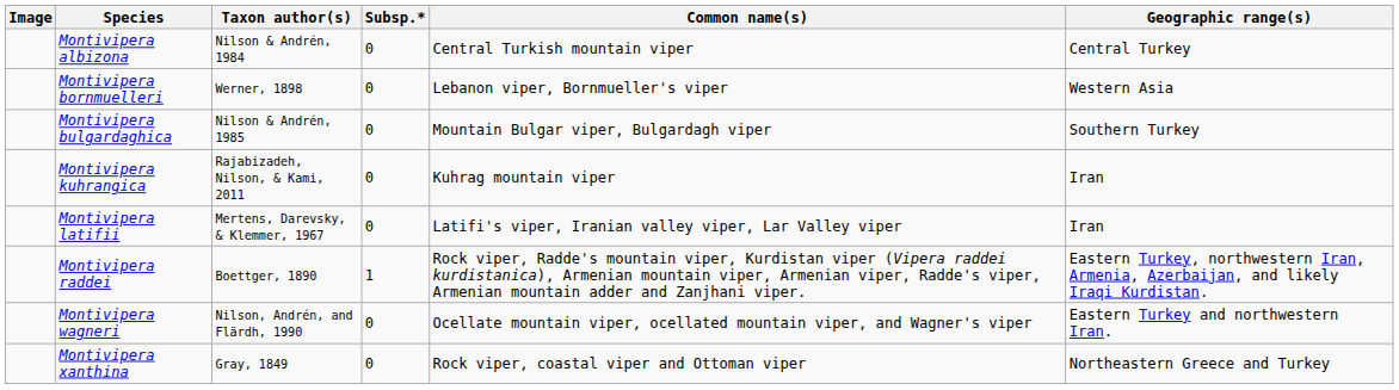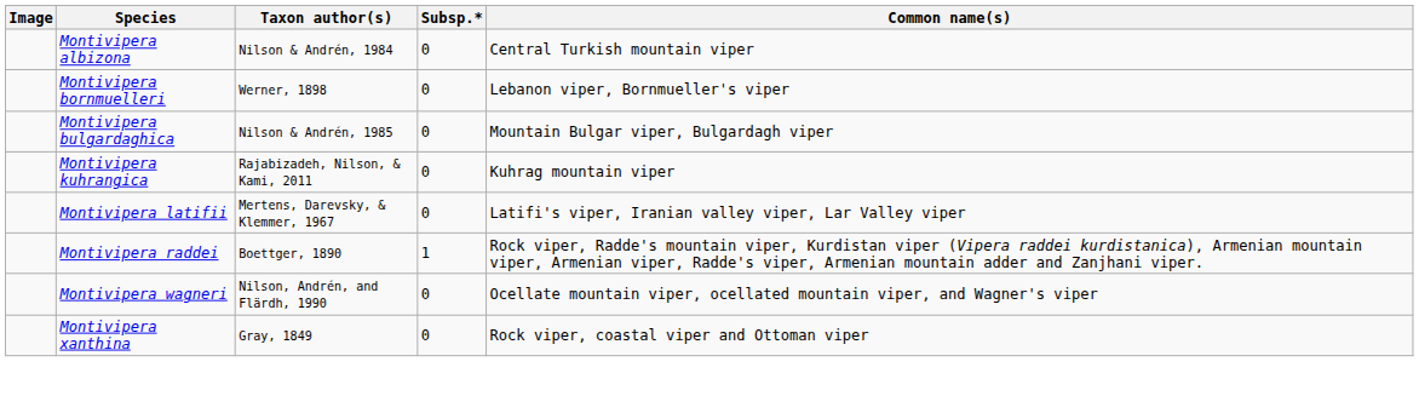 <table class="wikitable">
 <tr>
 <th>Image</th>
 <th>Species</th>
 <th>Taxon author(s)</th>
 <th>Subsp.*</th>
 <th>Common name(s)</th>
-<th>Geographic range(s)</th>
 </tr>
 <tr>
 <td></td>
 <td><em><a href='#'>Montivipera albizona</a></em></td>
 <td><small>Nilson & Andrén, 1984</small></td>
 <td>0</td>
 <td>Central Turkish mountain viper</td>
-<td>Central Turkey</td>
 </tr>
 <tr>
 <td></td>
 <td><em><a href='#'>Montivipera bornmuelleri</a></em></td>
 <td><small>Werner, 1898</small></td>
 <td>0</td>
 <td>Lebanon viper, Bornmueller's viper</td>
-<td>Western Asia</td>
 </tr>
 <tr>
 <td></td>
 <td><em><a href='#'>Montivipera bulgardaghica</a></em></td>
 <td><small>Nilson & Andrén, 1985</small></td>
 <td>0</td>
 <td>Mountain Bulgar viper,  Bulgardagh viper</td>
-<td>Southern Turkey</td>
 </tr>
 <tr>
 <td></td>
 <td><em><a href='#'>Montivipera kuhrangica</a></em></td>
 <td><small>Rajabizadeh, Nilson, & Kami, 2011</small></td>
 <td>0</td>
 <td>Kuhrag mountain viper</td>
-<td>Iran</td>
 </tr>
 <tr>
 <td></td>
 <td><em><a href='#'>Montivipera latifii</a></em></td>
 <td><small>Mertens, Darevsky, & Klemmer, 1967</small></td>
 <td>0</td>
 <td>Latifi's viper, Iranian valley viper, Lar Valley viper</td>
-<td>Iran</td>
 </tr>
 <tr>
 <td></td>
 <td><em><a href='#'>Montivipera raddei</a></em></td>
 <td><small>Boettger, 1890</small></td>
 <td>1</td>
 <td>Rock viper, Radde's mountain viper, Kurdistan viper (<em>Vipera raddei kurdistanica</em>), Armenian mountain viper, Armenian viper, Radde's viper, Armenian mountain adder and Zanjhani viper.</td>
-<td>Eastern <a href='#'>Turkey</a>, northwestern <a href='#'>Iran</a>, <a href='#'>Armenia</a>, <a href='#'>Azerbaijan</a>, and likely <a href='#'>Iraqi Kurdistan</a>.</td>
 </tr>
 <tr>
 <td></td>
 <td><em><a href='#'>Montivipera wagneri</a></em></td>
 <td><small>Nilson, Andrén, and Flärdh, 1990</small></td>
 <td>0</td>
 <td>Ocellate mountain viper, ocellated mountain viper, and Wagner's viper</td>
-<td>Eastern <a href='#'>Turkey</a> and northwestern <a href='#'>Iran</a>.</td>
 </tr>
 <tr>
 <td></td>
 <td><em><a href='#'>Montivipera xanthina</a></em></td>
 <td><small>Gray, 1849</small></td>
 <td>0</td>
 <td>Rock viper, coastal viper and Ottoman viper</td>
-<td>Northeastern Greece and Turkey</td>
 </tr>
 </table>
